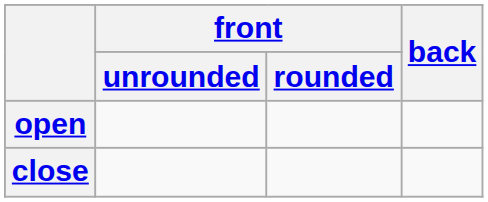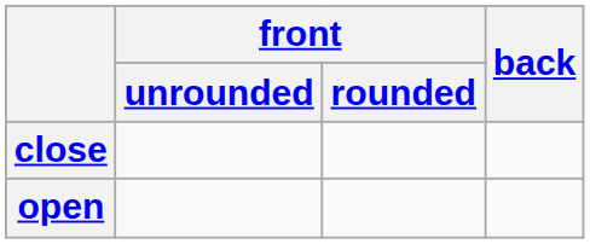 <table class="wikitable">
 <tr>
 <th rowspan="2"> </th>
 <th colspan="2"><a href='#'>front</a></th>
 <th rowspan="2"><a href='#'>back</a></th>
 </tr>
 <tr>
 <th><a href='#'>unrounded</a></th>
 <th><a href='#'>rounded</a></th>
 </tr>
 <tr>
+<th><a href='#'>close</a></th>
+<td></td>
+<td> </td>
+<td></td>
+</tr>
+<tr>
 <th><a href='#'>open</a></th>
 <td> </td>
 <td></td>
 <td> </td>
 </tr>
-<tr>
-<th><a href='#'>close</a></th>
-<td></td>
-<td> </td>
-<td></td>
-</tr>
 </table>
